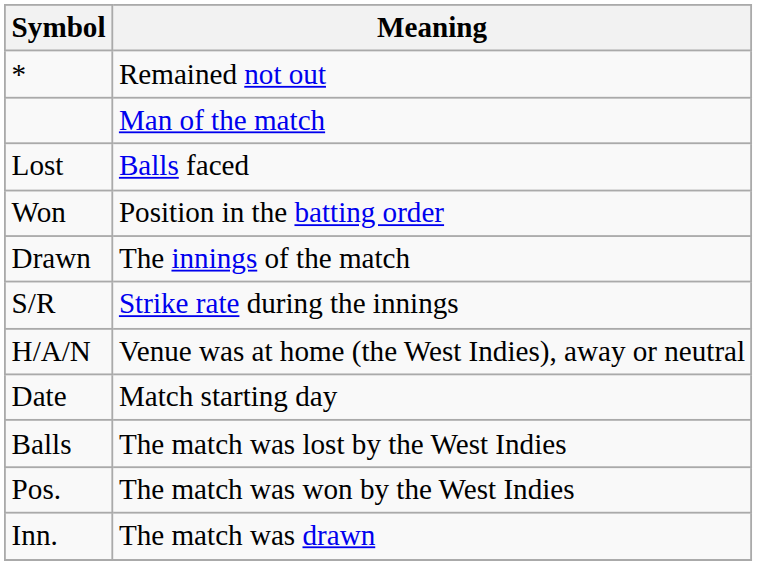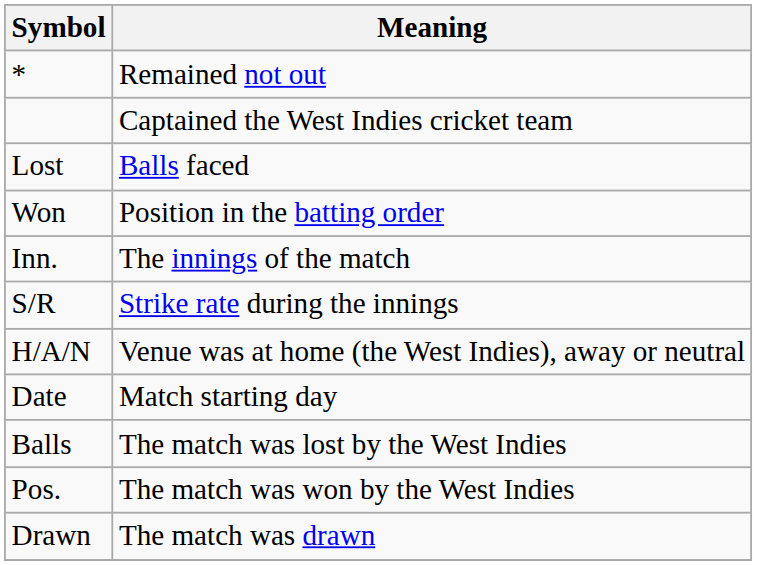 <table class="wikitable" border="1">
 <tr>
 <th>Symbol</th>
 <th>Meaning</th>
 </tr>
 <tr>
 <td>*</td>
 <td>Remained <a href='#'>not out</a></td>
 </tr>
 <tr>
 <td></td>
-<td><a href='#'>Man of the match</a></td>
+<td>Captained the West Indies cricket team</td>
 </tr>
 <tr>
 <td>Lost</td>
 <td><a href='#'>Balls</a> faced</td>
 </tr>
 <tr>
 <td>Won</td>
 <td>Position in the <a href='#'>batting order</a></td>
 </tr>
 <tr>
-<td>Drawn</td>
+<td>Inn.</td>
 <td>The <a href='#'>innings</a> of the match</td>
 </tr>
 <tr>
 <td>S/R</td>
 <td><a href='#'>Strike rate</a> during the innings</td>
 </tr>
 <tr>
 <td>H/A/N</td>
 <td>Venue was at home (the West Indies), away or neutral</td>
 </tr>
 <tr>
 <td>Date</td>
 <td>Match starting day</td>
 </tr>
 <tr>
 <td>Balls</td>
 <td>The match was lost by the West Indies</td>
 </tr>
 <tr>
 <td>Pos.</td>
 <td>The match was won by the West Indies</td>
 </tr>
 <tr>
-<td>Inn.</td>
+<td>Drawn</td>
 <td>The match was <a href='#'>drawn</a></td>
 </tr>
 <tr>
 </tr>
 </table>
